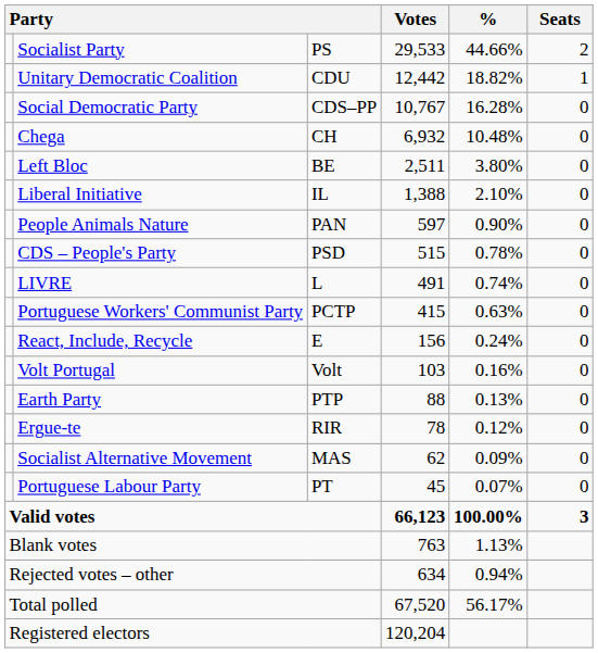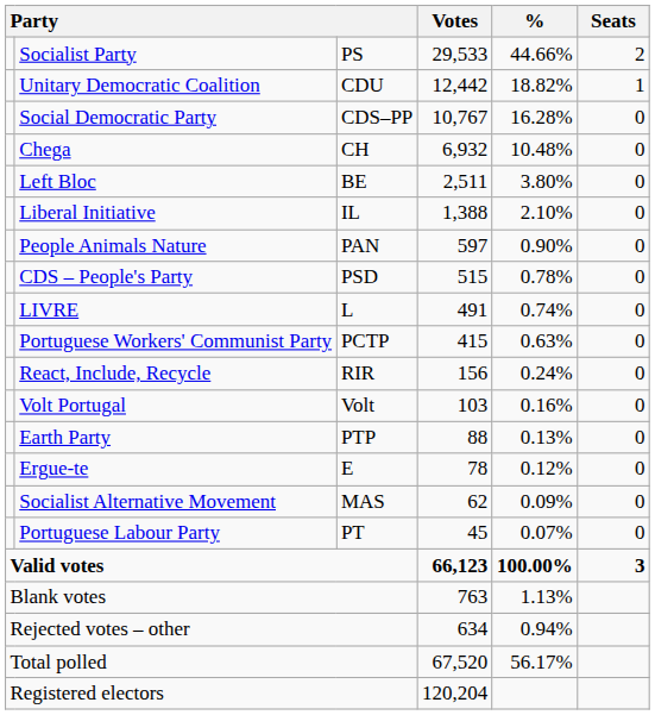 <table class="wikitable" border="1" style="text-align:right;">
 <tr>
 <th style="text-align:left;" colspan=3>Party</th>
 <th align=center width="50">Votes</th>
 <th align=center width="50">%</th>
 <th align=center width="50">Seats</th>
 </tr>
 <tr>
 <td></td>
 <td align=left><a href='#'>Socialist Party</a></td>
 <td align=left>PS</td>
 <td>29,533</td>
 <td>44.66%</td>
 <td>2</td>
 </tr>
 <tr>
 <td></td>
 <td align=left style="white-space: nowrap;"><a href='#'>Unitary Democratic Coalition</a></td>
 <td align=left>CDU</td>
 <td>12,442</td>
 <td>18.82%</td>
 <td>1</td>
 </tr>
 <tr>
 <td></td>
 <td align=left><a href='#'>Social Democratic Party</a></td>
 <td align=left style="white-space: nowrap;">CDS–PP</td>
 <td>10,767</td>
 <td>16.28%</td>
 <td>0</td>
 </tr>
 <tr>
 <td></td>
 <td align=left><a href='#'>Chega</a></td>
 <td align=left>CH</td>
 <td>6,932</td>
 <td>10.48%</td>
 <td>0</td>
 </tr>
 <tr>
 <td></td>
 <td align=left><a href='#'>Left Bloc</a></td>
 <td align=left>BE</td>
 <td>2,511</td>
 <td>3.80%</td>
 <td>0</td>
 </tr>
 <tr>
 <td></td>
 <td align=left><a href='#'>Liberal Initiative</a></td>
 <td align=left>IL</td>
 <td>1,388</td>
 <td>2.10%</td>
 <td>0</td>
 </tr>
 <tr>
 <td></td>
 <td align=left><a href='#'>People Animals Nature</a></td>
 <td align=left>PAN</td>
 <td>597</td>
 <td>0.90%</td>
 <td>0</td>
 </tr>
 <tr>
 <td></td>
 <td align=left><a href='#'>CDS – People's Party</a></td>
 <td align=left>PSD</td>
 <td>515</td>
 <td>0.78%</td>
 <td>0</td>
 </tr>
 <tr>
 <td></td>
 <td align=left><a href='#'>LIVRE</a></td>
 <td align=left>L</td>
 <td>491</td>
 <td>0.74%</td>
 <td>0</td>
 </tr>
 <tr>
 <td></td>
 <td align=left><a href='#'>Portuguese Workers' Communist Party</a></td>
 <td align=left>PCTP</td>
 <td>415</td>
 <td>0.63%</td>
 <td>0</td>
 </tr>
 <tr>
 <td></td>
 <td align=left><a href='#'>React, Include, Recycle</a></td>
-<td align=left>E</td>
+<td align=left>RIR</td>
 <td>156</td>
 <td>0.24%</td>
 <td>0</td>
 </tr>
 <tr>
 <td></td>
 <td align=left><a href='#'>Volt Portugal</a></td>
 <td align=left>Volt</td>
 <td>103</td>
 <td>0.16%</td>
 <td>0</td>
 </tr>
 <tr>
 <td></td>
 <td align=left><a href='#'>Earth Party</a></td>
 <td align=left>PTP</td>
 <td>88</td>
 <td>0.13%</td>
 <td>0</td>
 </tr>
 <tr>
 <td></td>
 <td align=left><a href='#'>Ergue-te</a></td>
-<td align=left>RIR</td>
+<td align=left>E</td>
 <td>78</td>
 <td>0.12%</td>
 <td>0</td>
 </tr>
 <tr>
 <td></td>
 <td align=left><a href='#'>Socialist Alternative Movement</a></td>
 <td align=left>MAS</td>
 <td>62</td>
 <td>0.09%</td>
 <td>0</td>
 </tr>
 <tr>
 <td></td>
 <td align=left><a href='#'>Portuguese Labour Party</a></td>
 <td align=left>PT</td>
 <td>45</td>
 <td>0.07%</td>
 <td>0</td>
 </tr>
 <tr style="font-weight:bold">
 <td align=left colspan=3>Valid votes</td>
 <td>66,123</td>
 <td>100.00%</td>
 <td>3</td>
 </tr>
 <tr>
 <td align=left colspan=3>Blank votes</td>
 <td>763</td>
 <td>1.13%</td>
 <td></td>
 </tr>
 <tr>
 <td align=left colspan=3>Rejected votes – other</td>
 <td>634</td>
 <td>0.94%</td>
 <td></td>
 </tr>
 <tr>
 <td align=left colspan=3>Total polled</td>
 <td>67,520</td>
 <td>56.17%</td>
 <td></td>
 </tr>
 <tr>
 <td align=left colspan=3>Registered electors</td>
 <td>120,204</td>
 <td></td>
 <td></td>
 </tr>
 </table>
